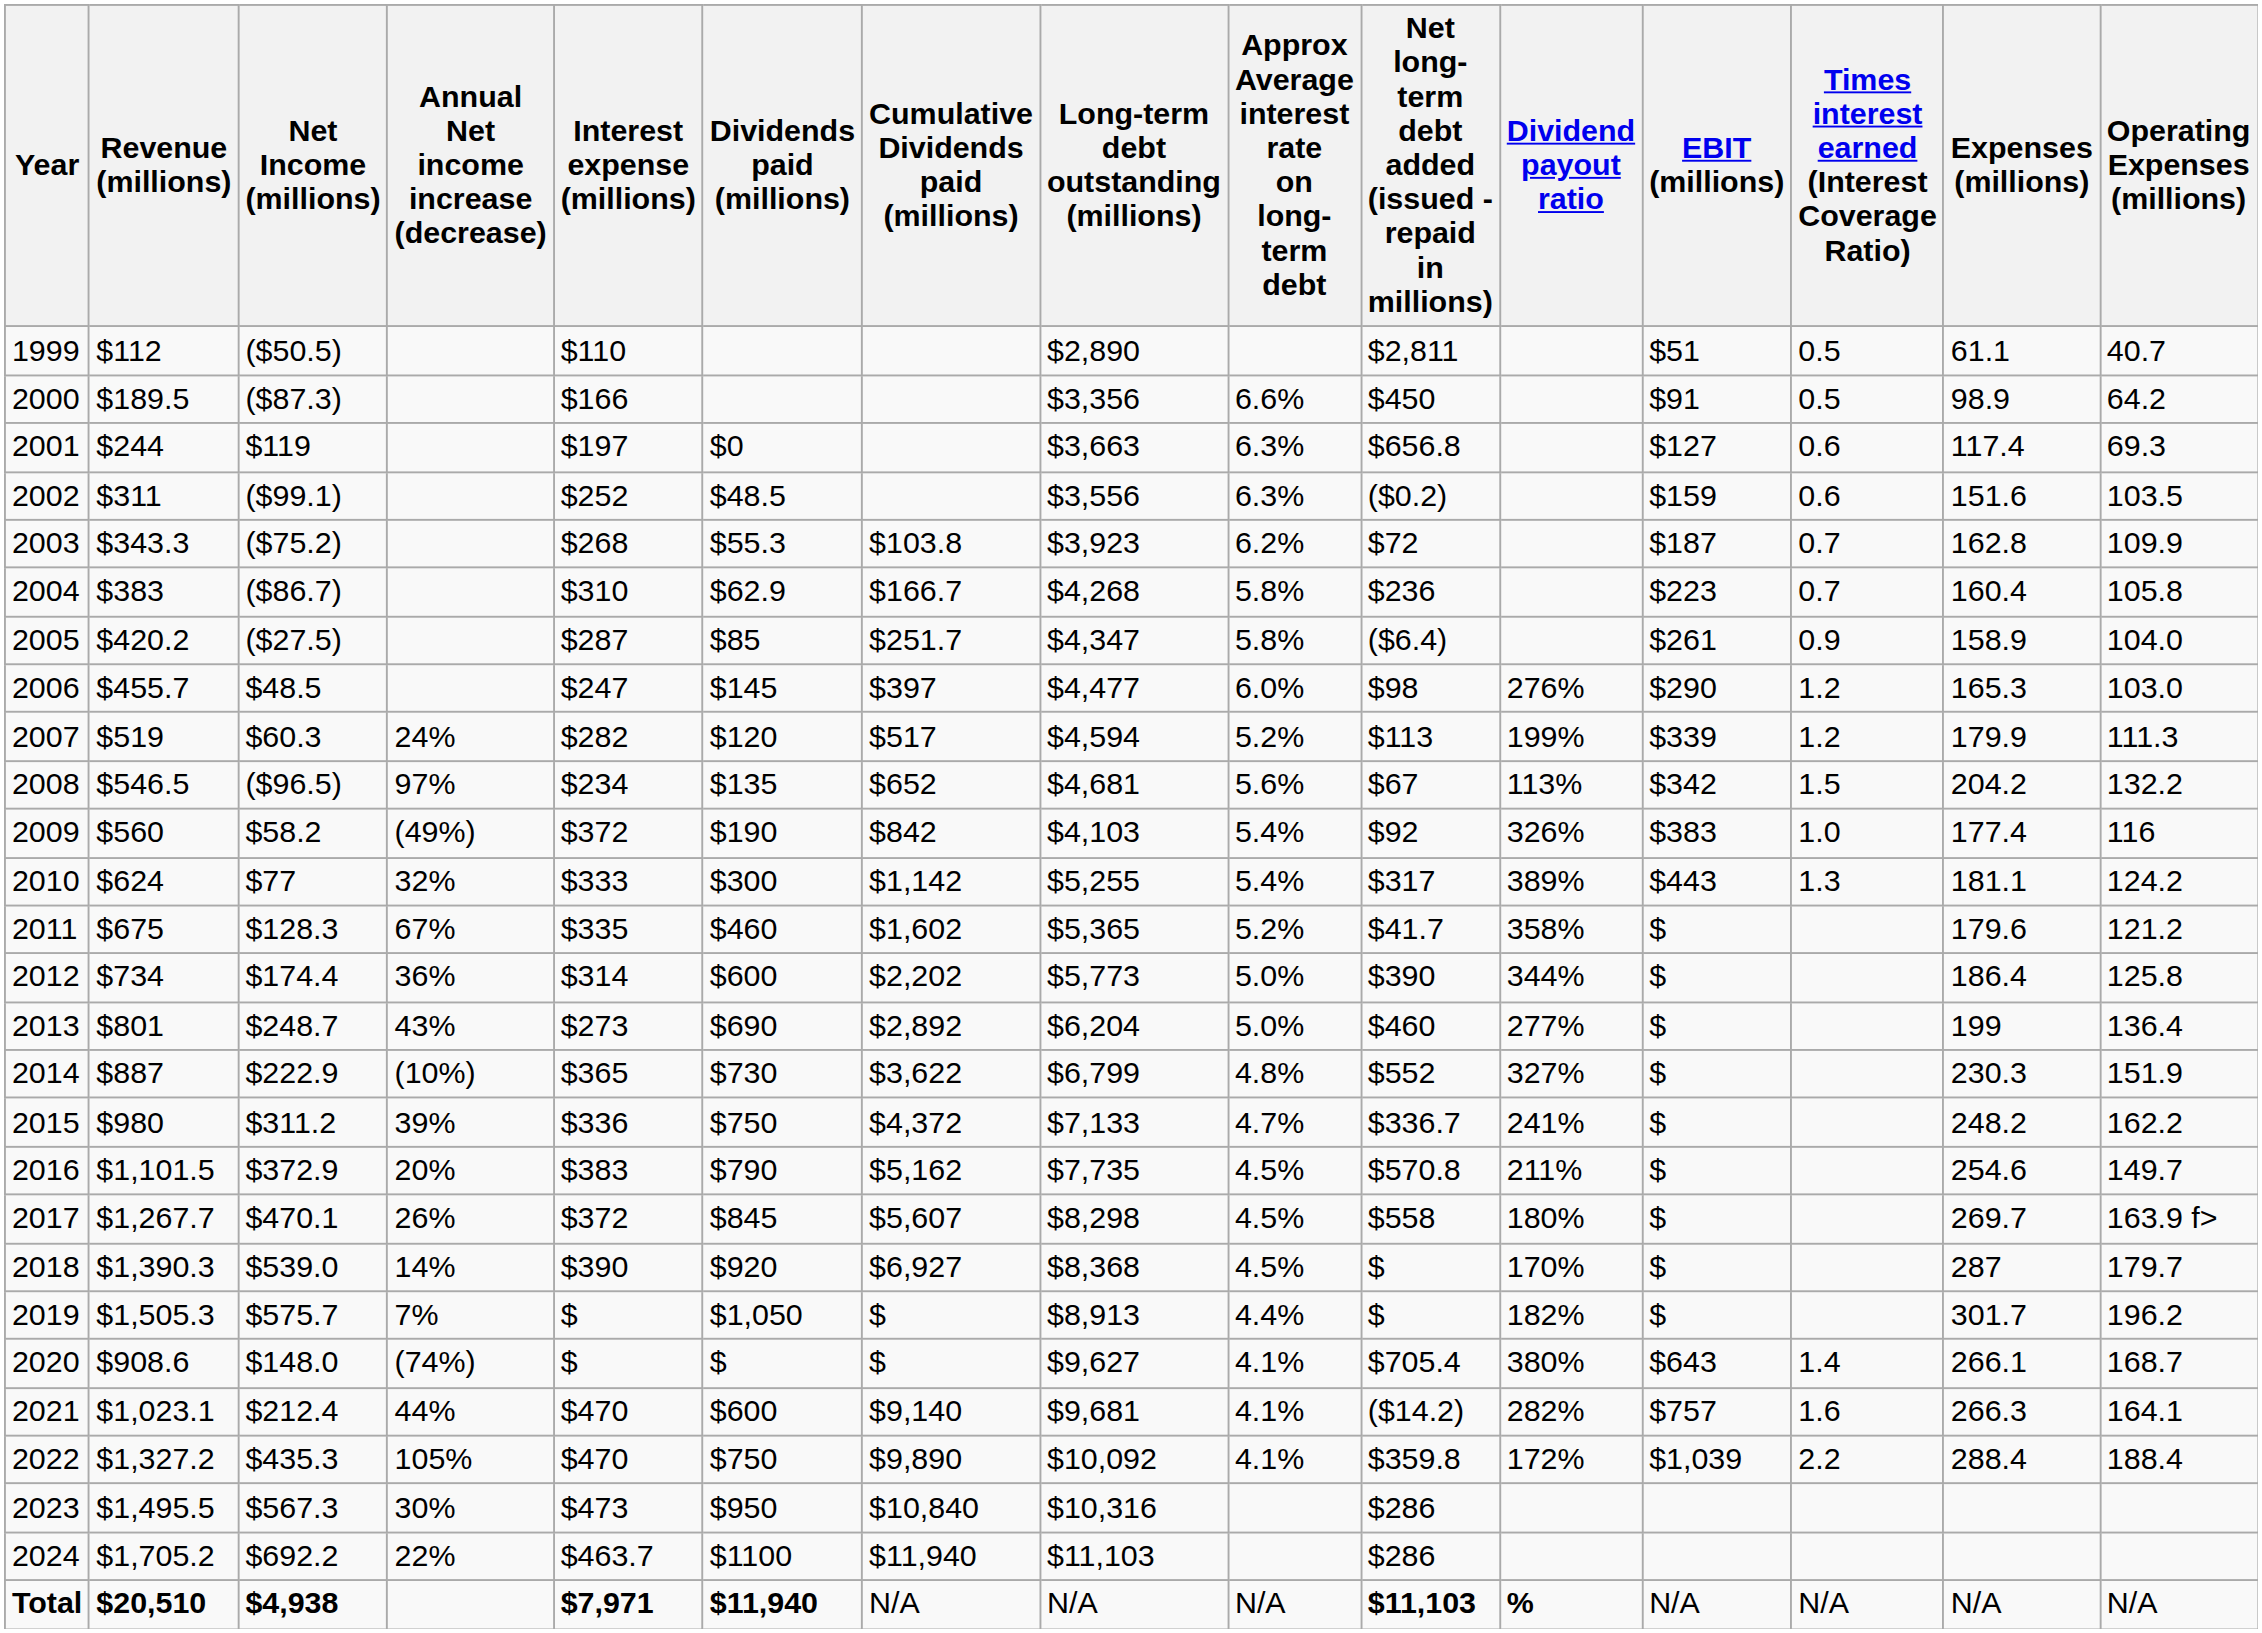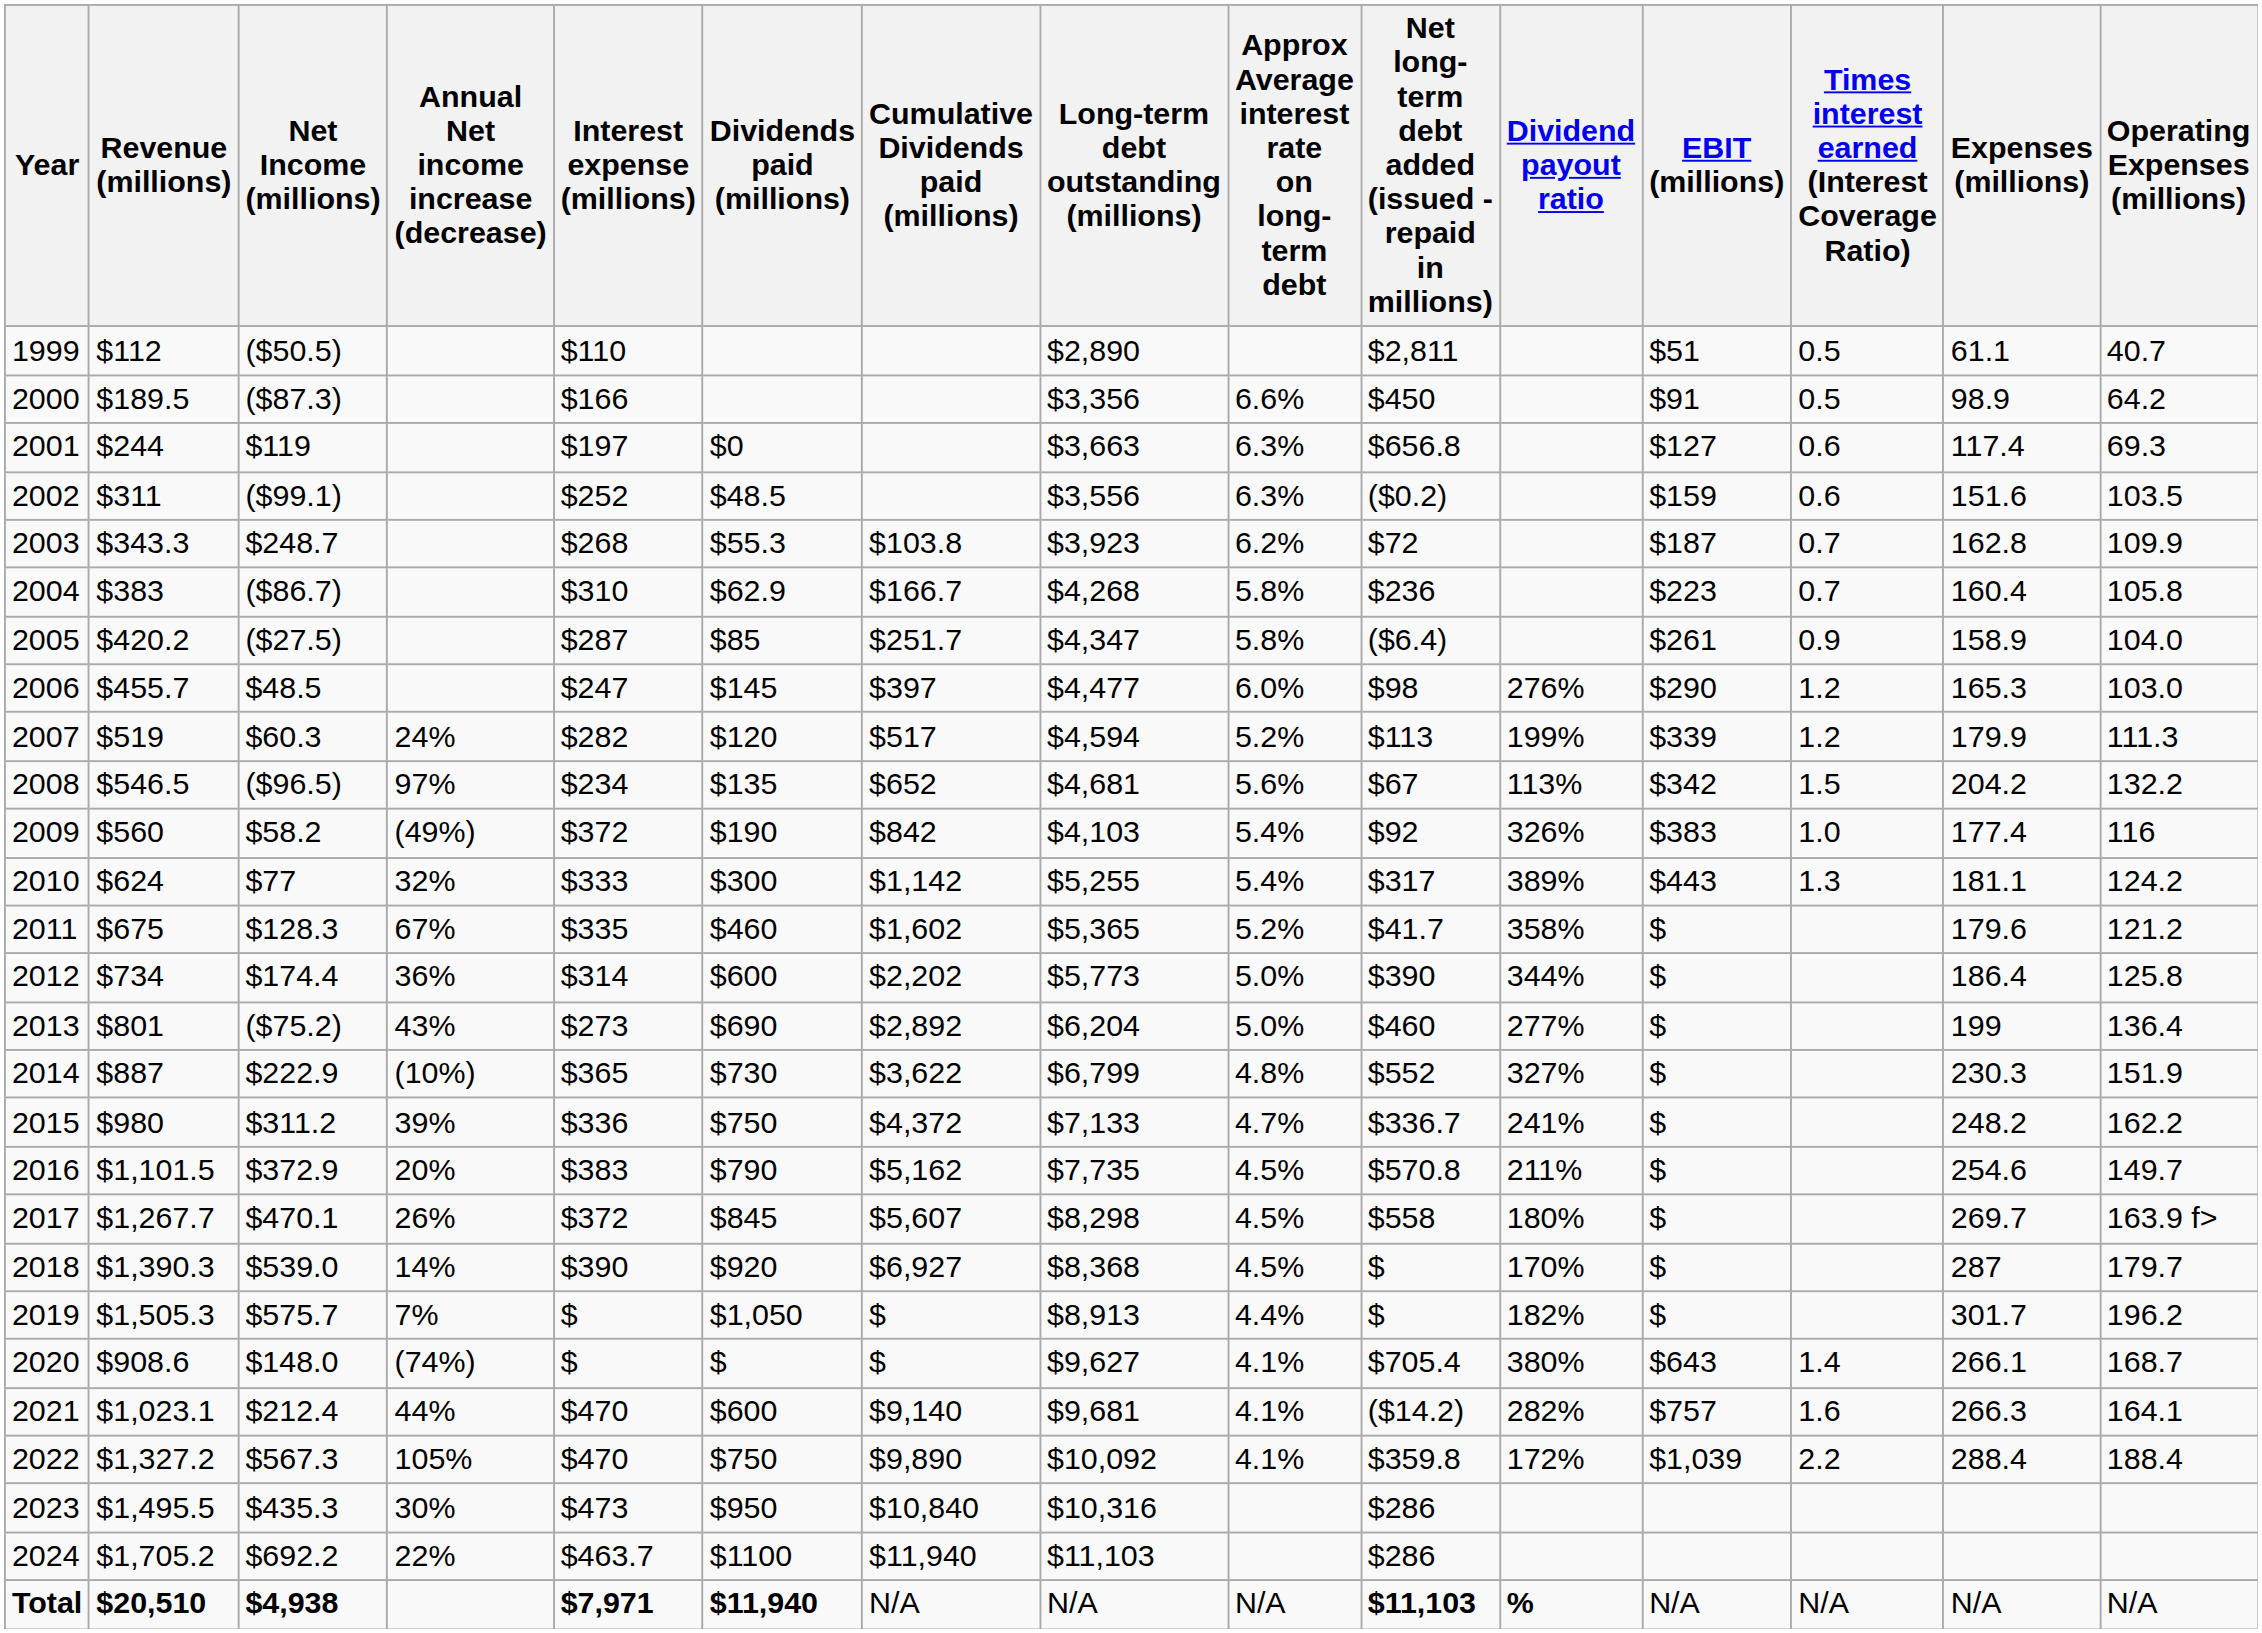 <table class="wikitable">
 <tr>
 <th>Year</th>
 <th>Revenue<br>(millions)</th>
 <th>Net Income<br>(millions)</th>
 <th>Annual Net income<br>increase (decrease)</th>
 <th>Interest expense<br>(millions)</th>
 <th>Dividends paid<br>(millions)</th>
 <th>Cumulative<br>Dividends paid<br>(millions)</th>
 <th>Long-term<br>debt outstanding (millions)</th>
 <th>Approx Average<br>interest rate<br>on long-term debt</th>
 <th>Net long-term<br>debt added<br>(issued - repaid<br>in millions)</th>
 <th><a href='#'>Dividend payout ratio</a></th>
 <th><a href='#'>EBIT</a><br>(millions)</th>
 <th><a href='#'>Times interest earned</a><br>(Interest Coverage Ratio)</th>
 <th>Expenses (millions)</th>
 <th>Operating Expenses (millions)</th>
 </tr>
 <tr>
 <td>1999</td>
 <td>$112</td>
 <td>($50.5)</td>
 <td></td>
 <td>$110</td>
 <td></td>
 <td></td>
 <td>$2,890</td>
 <td></td>
 <td>$2,811 </td>
 <td></td>
 <td>$51</td>
 <td>0.5</td>
 <td>61.1</td>
 <td>40.7</td>
 </tr>
 <tr>
 <td>2000</td>
 <td>$189.5</td>
 <td>($87.3)</td>
 <td></td>
 <td>$166</td>
 <td></td>
 <td></td>
 <td>$3,356</td>
 <td>6.6%</td>
 <td>$450 </td>
 <td></td>
 <td>$91</td>
 <td>0.5</td>
 <td>98.9</td>
 <td>64.2</td>
 </tr>
 <tr>
 <td>2001</td>
 <td>$244</td>
 <td>$119</td>
 <td></td>
 <td>$197</td>
 <td>$0</td>
 <td></td>
 <td>$3,663</td>
 <td>6.3%</td>
 <td>$656.8 </td>
 <td></td>
 <td>$127</td>
 <td>0.6</td>
 <td>117.4</td>
 <td>69.3</td>
 </tr>
 <tr>
 <td>2002</td>
 <td>$311</td>
 <td>($99.1)</td>
 <td></td>
 <td>$252</td>
 <td>$48.5</td>
 <td></td>
 <td>$3,556</td>
 <td>6.3%</td>
 <td>($0.2) </td>
 <td></td>
 <td>$159</td>
 <td>0.6</td>
 <td>151.6</td>
 <td>103.5</td>
 </tr>
 <tr>
 <td>2003</td>
 <td>$343.3</td>
-<td>($75.2)</td>
+<td>$248.7</td>
 <td></td>
 <td>$268</td>
 <td>$55.3</td>
 <td>$103.8</td>
 <td>$3,923</td>
 <td>6.2%</td>
 <td>$72 </td>
 <td></td>
 <td>$187</td>
 <td>0.7</td>
 <td>162.8</td>
 <td>109.9</td>
 </tr>
 <tr>
 <td>2004</td>
 <td>$383</td>
 <td>($86.7)</td>
 <td></td>
 <td>$310</td>
 <td>$62.9</td>
 <td>$166.7</td>
 <td>$4,268</td>
 <td>5.8%</td>
 <td>$236 </td>
 <td></td>
 <td>$223</td>
 <td>0.7</td>
 <td>160.4</td>
 <td>105.8</td>
 </tr>
 <tr>
 <td>2005</td>
 <td>$420.2</td>
 <td>($27.5)</td>
 <td></td>
 <td>$287</td>
 <td>$85</td>
 <td>$251.7</td>
 <td>$4,347</td>
 <td>5.8%</td>
 <td>($6.4) </td>
 <td></td>
 <td>$261</td>
 <td>0.9</td>
 <td>158.9</td>
 <td>104.0</td>
 </tr>
 <tr>
 <td>2006</td>
 <td>$455.7</td>
 <td>$48.5</td>
 <td></td>
 <td>$247</td>
 <td>$145</td>
 <td>$397</td>
 <td>$4,477</td>
 <td>6.0%</td>
 <td>$98 </td>
 <td>276%</td>
 <td>$290</td>
 <td>1.2</td>
 <td>165.3</td>
 <td>103.0</td>
 </tr>
 <tr>
 <td>2007</td>
 <td>$519</td>
 <td>$60.3</td>
 <td>24%</td>
 <td>$282</td>
 <td>$120</td>
 <td>$517</td>
 <td>$4,594</td>
 <td>5.2%</td>
 <td>$113 </td>
 <td>199%</td>
 <td>$339</td>
 <td>1.2</td>
 <td>179.9</td>
 <td>111.3</td>
 </tr>
 <tr>
 <td>2008</td>
 <td>$546.5</td>
 <td>($96.5)</td>
 <td>97%</td>
 <td>$234</td>
 <td>$135</td>
 <td>$652</td>
 <td>$4,681</td>
 <td>5.6%</td>
 <td>$67 </td>
 <td>113%</td>
 <td>$342</td>
 <td>1.5</td>
 <td>204.2</td>
 <td>132.2</td>
 </tr>
 <tr>
 <td>2009</td>
 <td>$560</td>
 <td>$58.2</td>
 <td>(49%)</td>
 <td>$372</td>
 <td>$190</td>
 <td>$842</td>
 <td>$4,103</td>
 <td>5.4%</td>
 <td>$92 </td>
 <td>326%</td>
 <td>$383</td>
 <td>1.0</td>
 <td>177.4</td>
 <td>116</td>
 </tr>
 <tr>
 <td>2010</td>
 <td>$624</td>
 <td>$77</td>
 <td>32%</td>
 <td>$333</td>
 <td>$300</td>
 <td>$1,142</td>
 <td>$5,255</td>
 <td>5.4%</td>
 <td>$317 </td>
 <td>389%</td>
 <td>$443</td>
 <td>1.3</td>
 <td>181.1</td>
 <td>124.2</td>
 </tr>
 <tr>
 <td>2011</td>
 <td>$675</td>
 <td>$128.3</td>
 <td>67%</td>
 <td>$335</td>
 <td>$460</td>
 <td>$1,602</td>
 <td>$5,365</td>
 <td>5.2%</td>
 <td>$41.7</td>
 <td>358%</td>
 <td>$</td>
 <td></td>
 <td>179.6</td>
 <td>121.2</td>
 </tr>
 <tr>
 <td>2012</td>
 <td>$734</td>
 <td>$174.4</td>
 <td>36%</td>
 <td>$314</td>
 <td>$600</td>
 <td>$2,202</td>
 <td>$5,773</td>
 <td>5.0%</td>
 <td>$390</td>
 <td>344%</td>
 <td>$</td>
 <td></td>
 <td>186.4</td>
 <td>125.8</td>
 </tr>
 <tr>
 <td>2013</td>
 <td>$801</td>
-<td>$248.7</td>
+<td>($75.2)</td>
 <td>43%</td>
 <td>$273</td>
 <td>$690</td>
 <td>$2,892</td>
 <td>$6,204</td>
 <td>5.0%</td>
 <td>$460</td>
 <td>277%</td>
 <td>$</td>
 <td></td>
 <td>199</td>
 <td>136.4</td>
 </tr>
 <tr>
 <td>2014</td>
 <td>$887</td>
 <td>$222.9</td>
 <td>(10%)</td>
 <td>$365</td>
 <td>$730</td>
 <td>$3,622</td>
 <td>$6,799</td>
 <td>4.8%</td>
 <td>$552</td>
 <td>327%</td>
 <td>$</td>
 <td></td>
 <td>230.3</td>
 <td>151.9</td>
 </tr>
 <tr>
 <td>2015</td>
 <td>$980</td>
 <td>$311.2</td>
 <td>39%</td>
 <td>$336</td>
 <td>$750</td>
 <td>$4,372</td>
 <td>$7,133</td>
 <td>4.7%</td>
 <td>$336.7</td>
 <td>241%</td>
 <td>$</td>
 <td></td>
 <td>248.2</td>
 <td>162.2</td>
 </tr>
 <tr>
 <td>2016</td>
 <td>$1,101.5</td>
 <td>$372.9</td>
 <td>20%</td>
 <td>$383</td>
 <td>$790</td>
 <td>$5,162</td>
 <td>$7,735</td>
 <td>4.5%</td>
 <td>$570.8</td>
 <td>211%</td>
 <td>$</td>
 <td></td>
 <td>254.6</td>
 <td>149.7</td>
 </tr>
 <tr>
 <td>2017</td>
 <td>$1,267.7</td>
 <td>$470.1</td>
 <td>26%</td>
 <td>$372</td>
 <td>$845</td>
 <td>$5,607</td>
 <td>$8,298</td>
 <td>4.5%</td>
 <td>$558</td>
 <td>180%</td>
 <td>$</td>
 <td></td>
 <td>269.7</td>
 <td>163.9 f></td>
 </tr>
 <tr>
 <td>2018</td>
 <td>$1,390.3</td>
 <td>$539.0</td>
 <td>14%</td>
 <td>$390</td>
 <td>$920</td>
 <td>$6,927</td>
 <td>$8,368</td>
 <td>4.5%</td>
 <td>$</td>
 <td>170%</td>
 <td>$</td>
 <td></td>
 <td>287</td>
 <td>179.7</td>
 </tr>
 <tr>
 <td>2019</td>
 <td>$1,505.3</td>
 <td>$575.7</td>
 <td>7%</td>
 <td>$</td>
 <td>$1,050</td>
 <td>$</td>
 <td>$8,913</td>
 <td>4.4%</td>
 <td>$</td>
 <td>182%</td>
 <td>$</td>
 <td></td>
 <td>301.7</td>
 <td>196.2</td>
 </tr>
 <tr>
 <td>2020</td>
 <td>$908.6</td>
 <td>$148.0</td>
 <td>(74%)</td>
 <td>$</td>
 <td>$</td>
 <td>$</td>
 <td>$9,627</td>
 <td>4.1%</td>
 <td>$705.4</td>
 <td>380%</td>
 <td>$643</td>
 <td>1.4</td>
 <td>266.1</td>
 <td>168.7 </td>
 </tr>
 <tr>
 <td>2021</td>
 <td>$1,023.1</td>
 <td>$212.4</td>
 <td>44%</td>
 <td>$470</td>
 <td>$600</td>
 <td>$9,140</td>
 <td>$9,681</td>
 <td>4.1%</td>
 <td>($14.2)</td>
 <td>282%</td>
 <td>$757</td>
 <td>1.6</td>
 <td>266.3</td>
 <td>164.1 </td>
 </tr>
 <tr>
 <td>2022</td>
 <td>$1,327.2</td>
-<td>$435.3</td>
+<td>$567.3</td>
 <td>105%</td>
 <td>$470</td>
 <td>$750</td>
 <td>$9,890</td>
 <td>$10,092</td>
 <td>4.1%</td>
 <td>$359.8</td>
 <td>172%</td>
 <td>$1,039</td>
 <td>2.2</td>
 <td>288.4</td>
 <td>188.4 </td>
 </tr>
 <tr>
 <td>2023</td>
 <td>$1,495.5</td>
-<td>$567.3</td>
+<td>$435.3</td>
 <td>30%</td>
 <td>$473</td>
 <td>$950</td>
 <td>$10,840</td>
 <td>$10,316</td>
 <td></td>
 <td>$286</td>
 <td></td>
 <td></td>
 <td></td>
 <td></td>
 <td></td>
 </tr>
 <tr>
 <td>2024</td>
 <td>$1,705.2</td>
 <td>$692.2</td>
 <td>22%</td>
 <td>$463.7</td>
 <td>$1100</td>
 <td>$11,940</td>
 <td>$11,103</td>
 <td></td>
 <td>$286</td>
 <td></td>
 <td></td>
 <td></td>
 <td></td>
 <td></td>
 </tr>
 <tr>
 <td><strong>Total</strong></td>
 <td><strong>$20,510</strong></td>
 <td><strong>$4,938</strong></td>
 <td></td>
 <td><strong>$7,971</strong></td>
 <td><strong>$11,940</strong></td>
 <td>N/A</td>
 <td>N/A</td>
 <td>N/A</td>
 <td><strong>$11,103</strong> </td>
 <td><strong>%</strong></td>
 <td>N/A</td>
 <td>N/A</td>
 <td>N/A</td>
 <td>N/A</td>
 </tr>
 </table>
